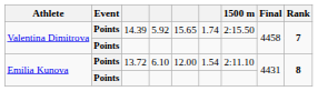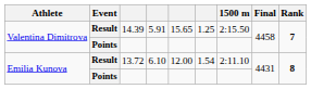 <table class="wikitable" style="font-size:90%">
 <tr>
 <th>Athlete</th>
 <th>Event</th>
 <th></th>
 <th></th>
 <th></th>
 <th></th>
 <th>1500 m</th>
 <th>Final</th>
 <th>Rank</th>
 </tr>
 <tr align=center>
 <td rowspan=2 align=left><a href='#'>Valentina Dimitrova</a></td>
-<th style="font-size:95%">Points</th>
+<th style="font-size:95%">Result</th>
 <td>14.39</td>
-<td>5.92</td>
+<td>5.91</td>
 <td>15.65</td>
-<td>1.74</td>
+<td>1.25</td>
 <td>2:15.50</td>
 <td rowspan=2>4458</td>
 <td rowspan=2><strong>7</strong></td>
 </tr>
 <tr align=center>
 <th style="font-size:95%">Points</th>
 <td></td>
 <td></td>
 <td></td>
 <td></td>
 <td></td>
 </tr>
 <tr align=center>
 <td rowspan=2 align=left><a href='#'>Emilia Kunova</a></td>
-<th style="font-size:95%">Points</th>
+<th style="font-size:95%">Result</th>
 <td>13.72</td>
 <td>6.10</td>
 <td>12.00</td>
 <td>1.54</td>
 <td>2:11.10</td>
 <td rowspan=2>4431</td>
 <td rowspan=2><strong>8</strong></td>
 </tr>
 <tr align=center>
 <th style="font-size:95%">Points</th>
 <td></td>
 <td></td>
 <td></td>
 <td></td>
 <td></td>
 </tr>
 </table>
